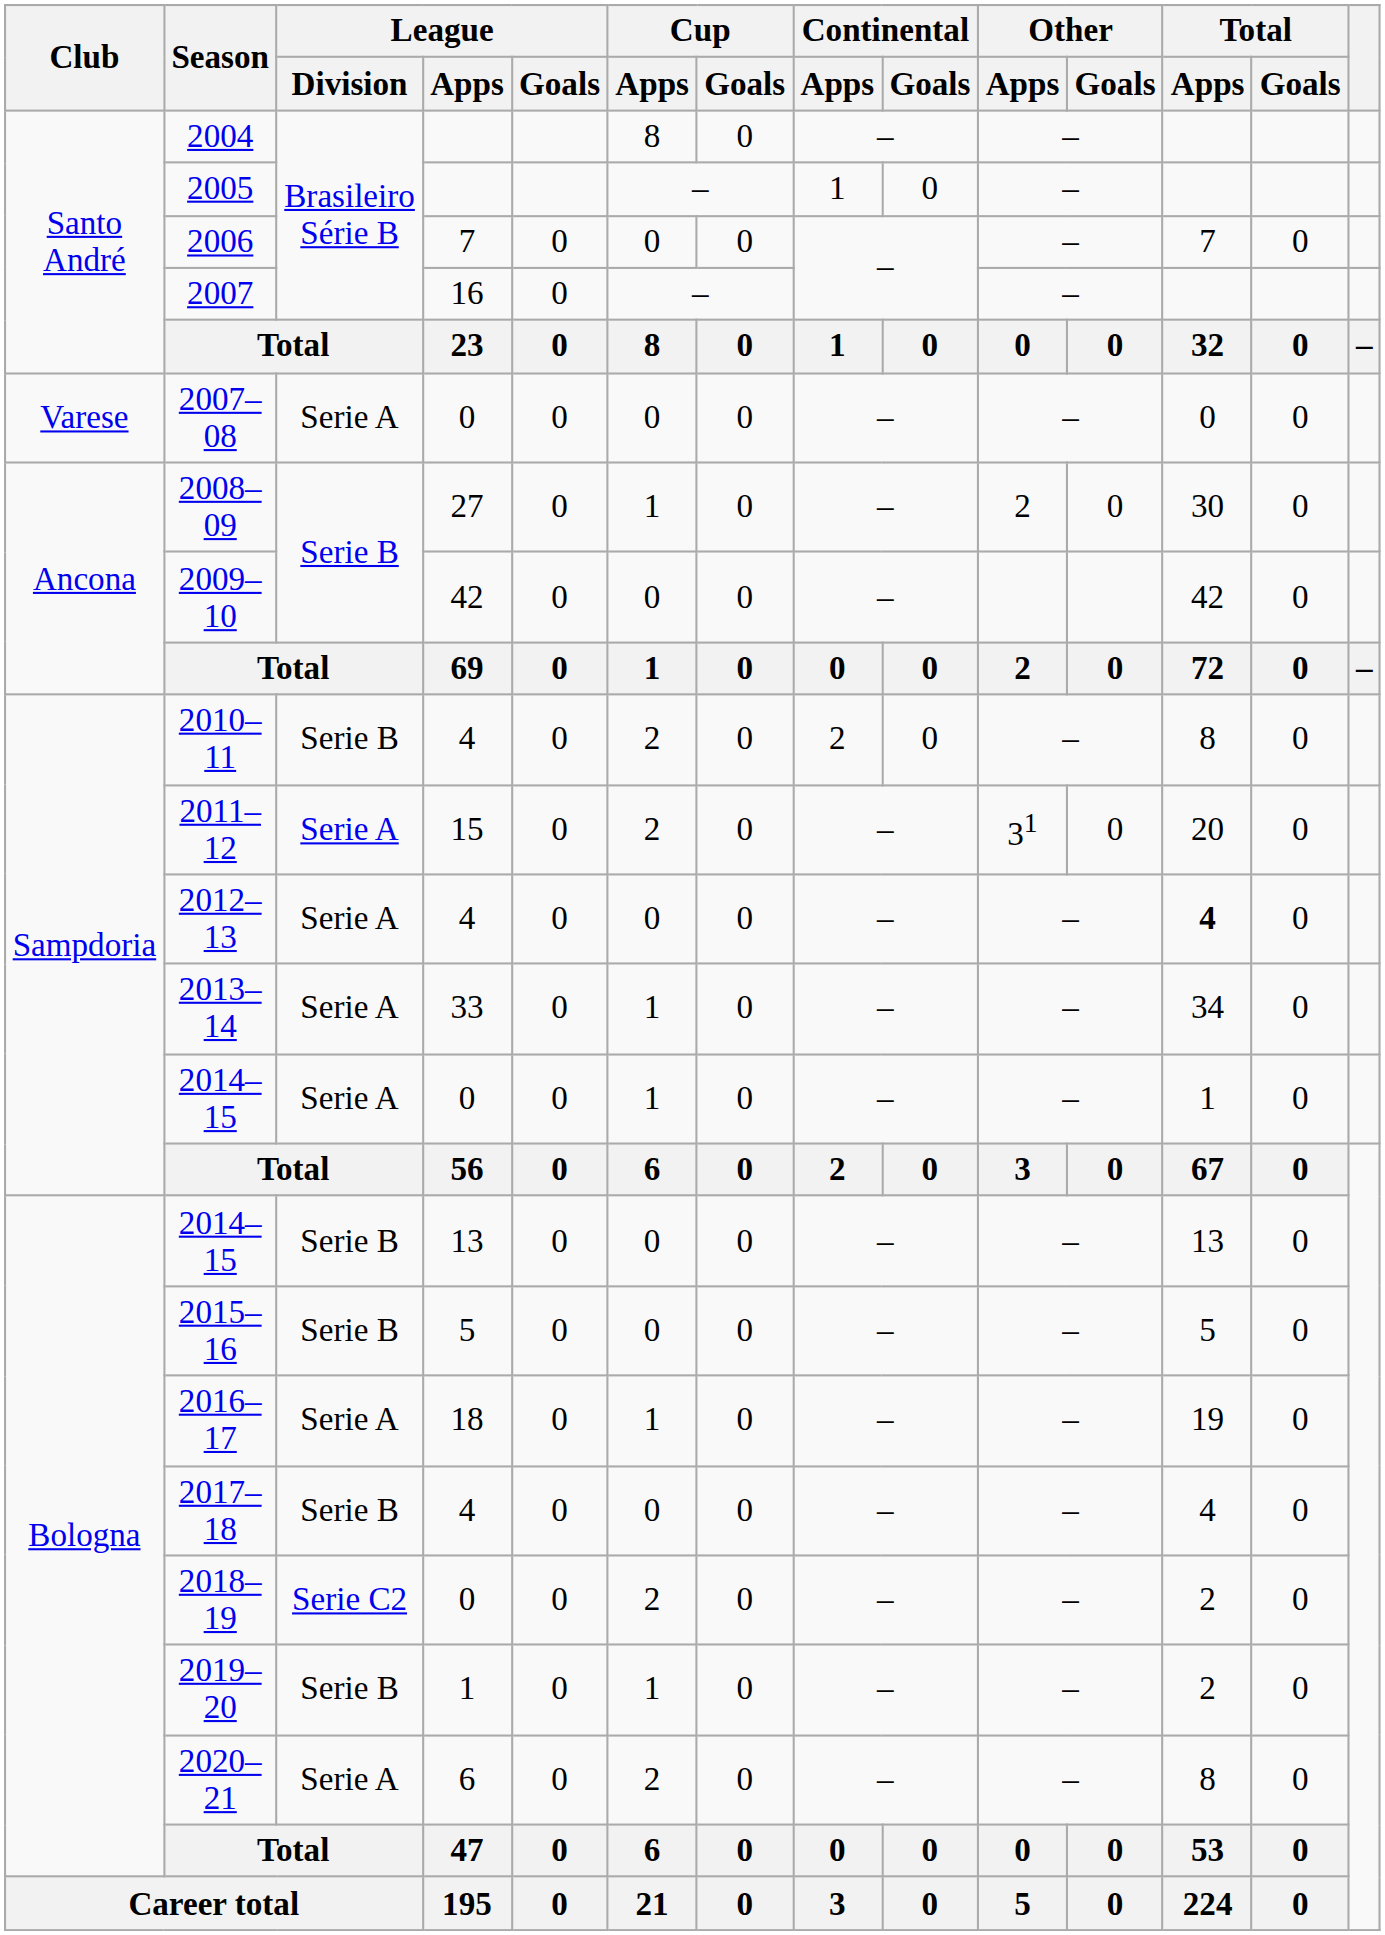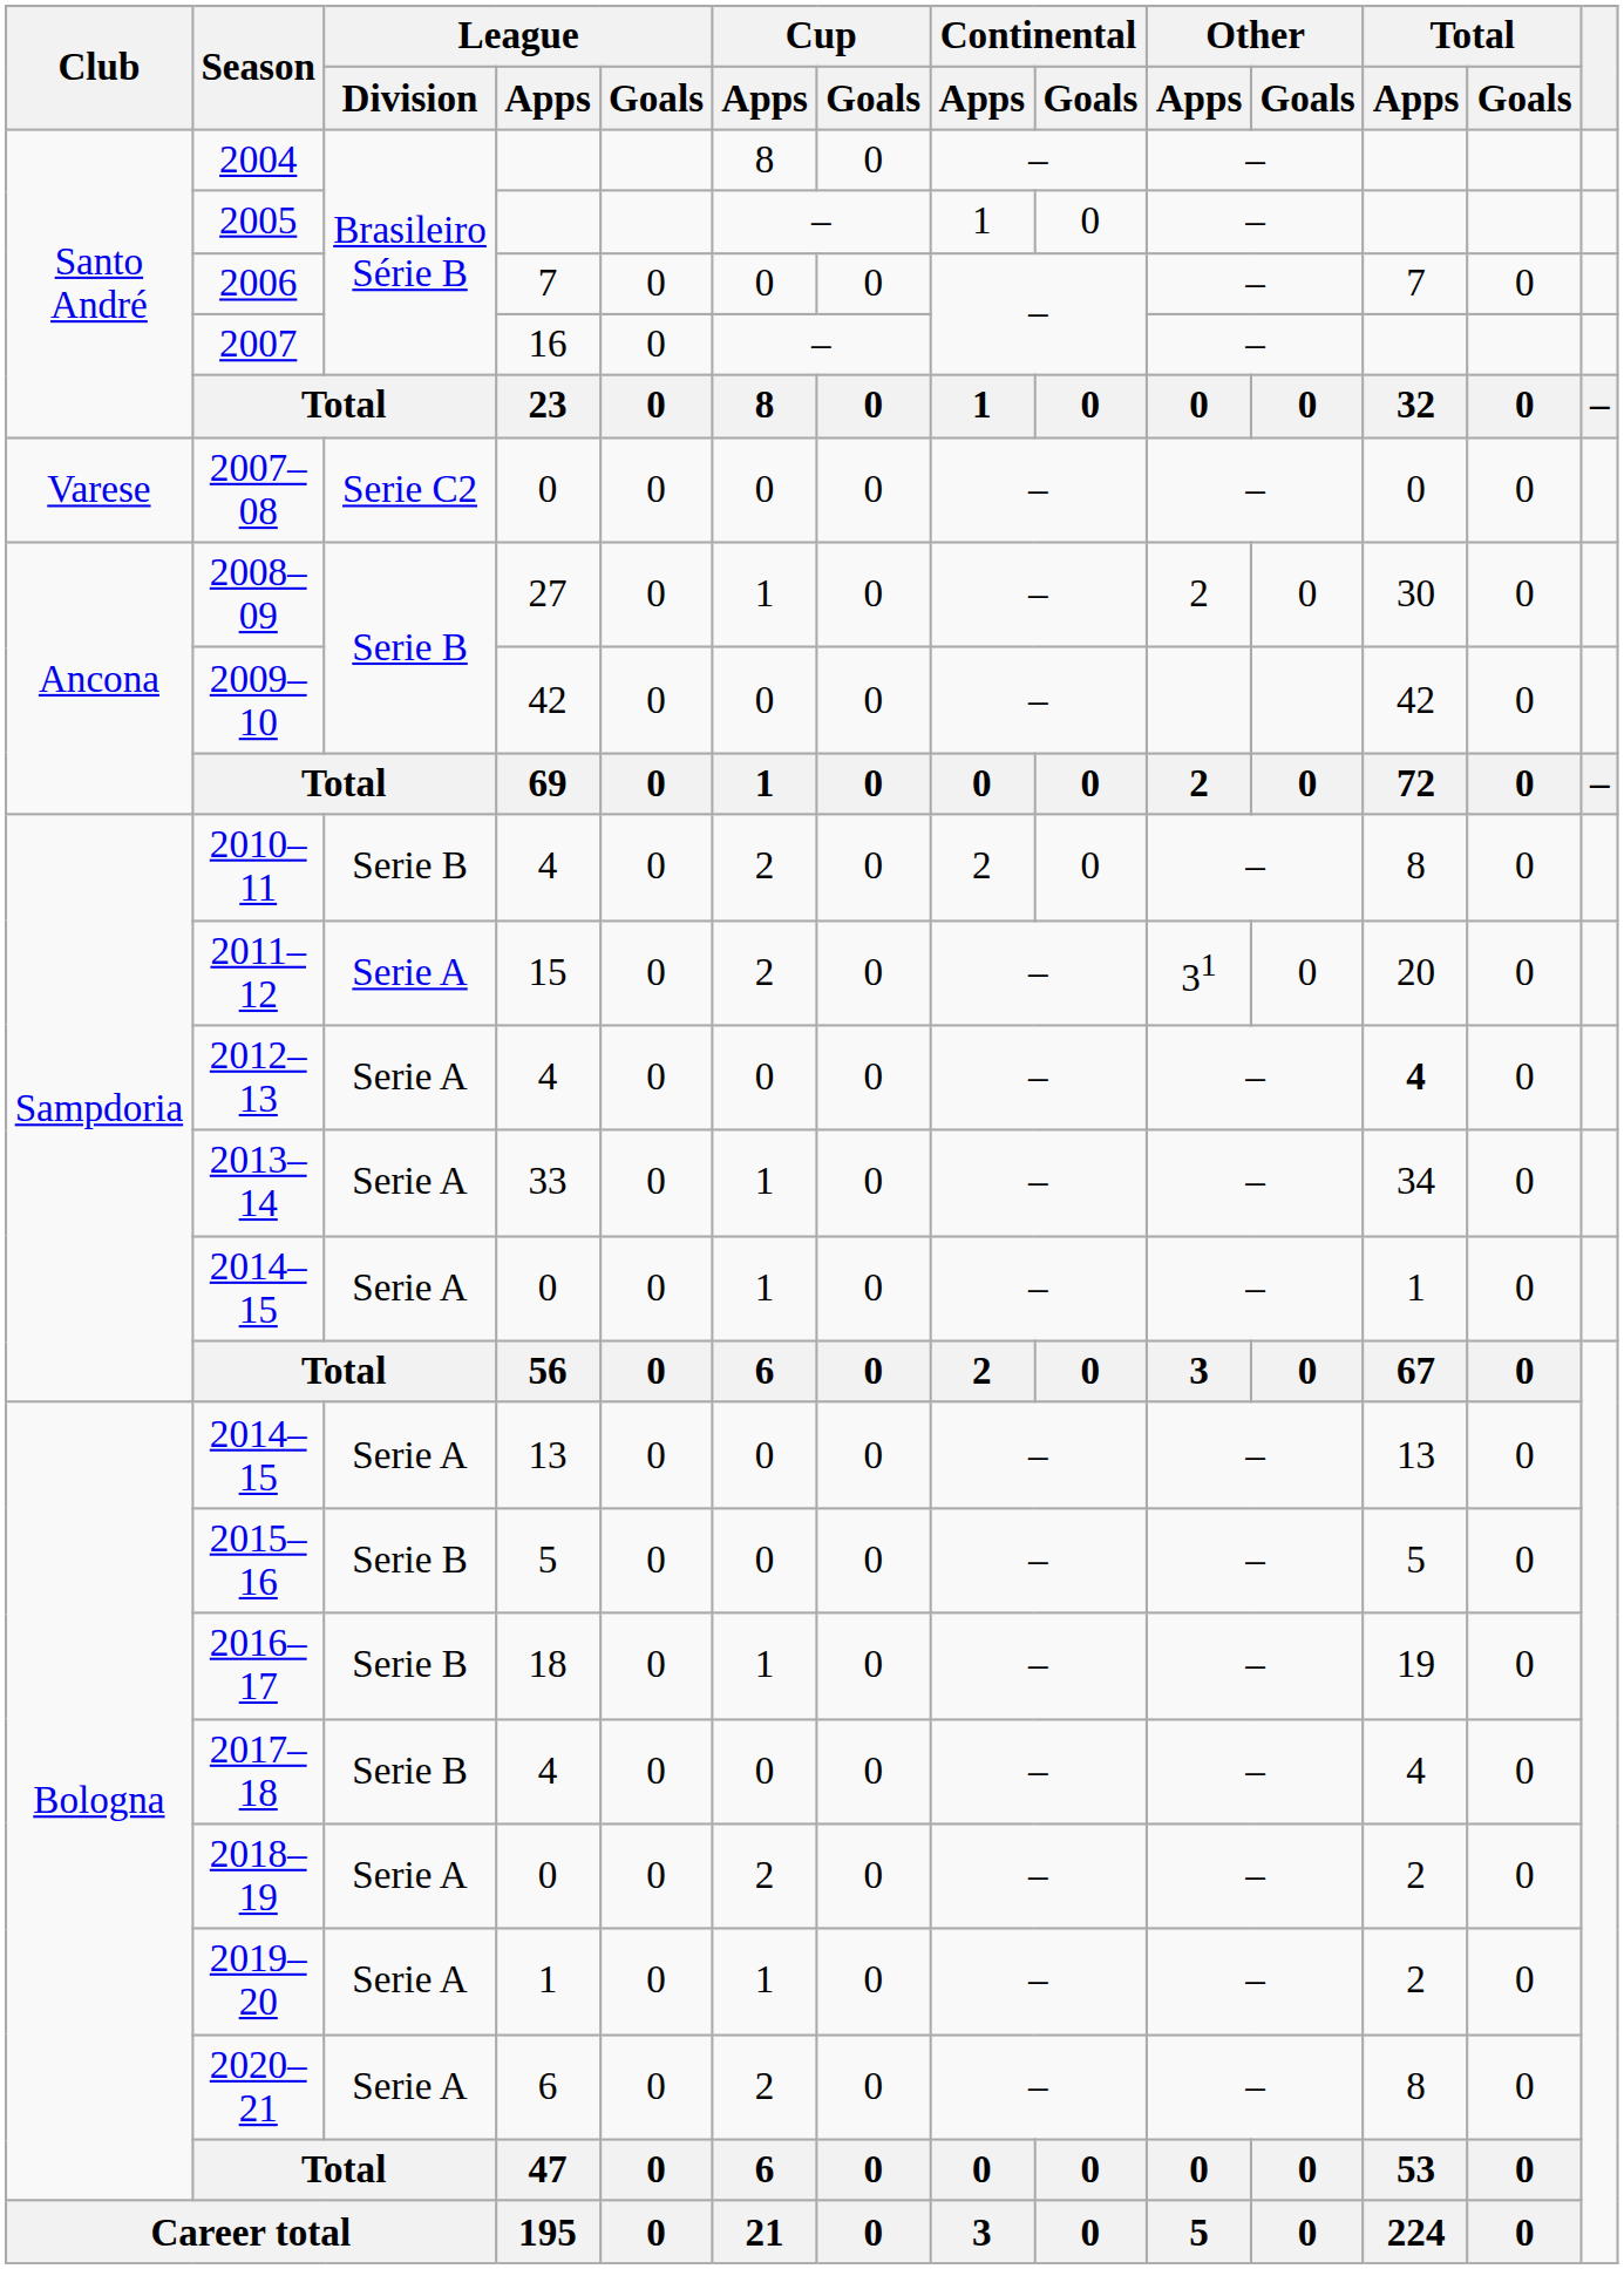 <table class="wikitable" style="text-align:center">
 <tr>
 <th rowspan="2">Club</th>
 <th rowspan="2">Season</th>
 <th colspan="3">League</th>
 <th colspan="2">Cup</th>
 <th colspan="2">Continental</th>
 <th colspan="2">Other</th>
 <th colspan="2">Total</th>
 <th rowspan="2"></th>
 </tr>
 <tr>
 <th>Division</th>
 <th>Apps</th>
 <th>Goals</th>
 <th>Apps</th>
 <th>Goals</th>
 <th>Apps</th>
 <th>Goals</th>
 <th>Apps</th>
 <th>Goals</th>
 <th>Apps</th>
 <th>Goals</th>
 </tr>
 <tr>
 <td rowspan="5"><a href='#'>Santo André</a></td>
 <td><a href='#'>2004</a></td>
 <td rowspan="4"><a href='#'>Brasileiro Série B</a></td>
 <td></td>
 <td></td>
 <td>8</td>
 <td>0</td>
 <td colspan="2">–</td>
 <td colspan="2">–</td>
 <td></td>
 <td></td>
 <td></td>
 </tr>
 <tr>
 <td><a href='#'>2005</a></td>
 <td></td>
 <td></td>
 <td colspan="2">–</td>
 <td>1</td>
 <td>0</td>
 <td colspan="2">–</td>
 <td></td>
 <td></td>
 <td></td>
 </tr>
 <tr>
 <td><a href='#'>2006</a></td>
 <td>7</td>
 <td>0</td>
 <td>0</td>
 <td>0</td>
 <td rowspan="2" colspan="2">–</td>
 <td colspan="2">–</td>
 <td>7</td>
 <td>0</td>
 <td></td>
 </tr>
 <tr>
 <td><a href='#'>2007</a></td>
 <td>16</td>
 <td>0</td>
 <td colspan="2">–</td>
 <td colspan="2">–</td>
 <td></td>
 <td></td>
 <td></td>
 </tr>
 <tr>
 <th colspan="2">Total</th>
 <th>23</th>
 <th>0</th>
 <th>8</th>
 <th>0</th>
 <th>1</th>
 <th>0</th>
 <th>0</th>
 <th>0</th>
 <th>32</th>
 <th>0</th>
 <th>–</th>
 </tr>
 <tr>
 <td><a href='#'>Varese</a></td>
 <td><a href='#'>2007–08</a></td>
-<td>Serie A</td>
+<td><a href='#'>Serie C2</a></td>
 <td>0</td>
 <td>0</td>
 <td>0</td>
 <td>0</td>
 <td colspan="2">–</td>
 <td colspan="2">–</td>
 <td>0</td>
 <td>0</td>
 <td></td>
 </tr>
 <tr>
 <td rowspan="3"><a href='#'>Ancona</a></td>
 <td><a href='#'>2008–09</a></td>
 <td rowspan="2"><a href='#'>Serie B</a></td>
 <td>27</td>
 <td>0</td>
 <td>1</td>
 <td>0</td>
 <td colspan="2">–</td>
 <td>2</td>
 <td>0</td>
 <td>30</td>
 <td>0</td>
 <td></td>
 </tr>
 <tr>
 <td><a href='#'>2009–10</a></td>
 <td>42</td>
 <td>0</td>
 <td>0</td>
 <td>0</td>
 <td colspan="2">–</td>
 <td></td>
 <td></td>
 <td>42</td>
 <td>0</td>
 <td></td>
 </tr>
 <tr>
 <th colspan="2">Total</th>
 <th>69</th>
 <th>0</th>
 <th>1</th>
 <th>0</th>
 <th>0</th>
 <th>0</th>
 <th>2</th>
 <th>0</th>
 <th>72</th>
 <th>0</th>
 <th>–</th>
 </tr>
 <tr>
 <td rowspan="6"><a href='#'>Sampdoria</a></td>
 <td><a href='#'>2010–11</a></td>
 <td>Serie B</td>
 <td>4</td>
 <td>0</td>
 <td>2</td>
 <td>0</td>
 <td>2</td>
 <td>0</td>
 <td colspan="2">–</td>
 <td>8</td>
 <td>0</td>
 <td></td>
 </tr>
 <tr>
 <td><a href='#'>2011–12</a></td>
 <td><a href='#'>Serie A</a></td>
 <td>15</td>
 <td>0</td>
 <td>2</td>
 <td>0</td>
 <td colspan="2">–</td>
 <td>3<sup>1</sup></td>
 <td>0</td>
 <td>20</td>
 <td>0</td>
 <td></td>
 </tr>
 <tr>
 <td><a href='#'>2012–13</a></td>
 <td>Serie A</td>
 <td>4</td>
 <td>0</td>
 <td>0</td>
 <td>0</td>
 <td colspan="2">–</td>
 <td colspan="2">–</td>
 <td><strong>4</strong></td>
 <td>0</td>
 <td></td>
 </tr>
 <tr>
 <td><a href='#'>2013–14</a></td>
 <td>Serie A</td>
 <td>33</td>
 <td>0</td>
 <td>1</td>
 <td>0</td>
 <td colspan="2">–</td>
 <td colspan="2">–</td>
 <td>34</td>
 <td>0</td>
 <td></td>
 </tr>
 <tr>
 <td><a href='#'>2014–15</a></td>
 <td>Serie A</td>
 <td>0</td>
 <td>0</td>
 <td>1</td>
 <td>0</td>
 <td colspan="2">–</td>
 <td colspan="2">–</td>
 <td>1</td>
 <td>0</td>
 <td></td>
 </tr>
 <tr>
 <th colspan="2">Total</th>
 <th>56</th>
 <th>0</th>
 <th>6</th>
 <th>0</th>
 <th>2</th>
 <th>0</th>
 <th>3</th>
 <th>0</th>
 <th>67</th>
 <th>0</th>
 </tr>
 <tr>
 <td rowspan="8"><a href='#'>Bologna</a></td>
 <td><a href='#'>2014–15</a></td>
-<td>Serie B</td>
+<td>Serie A</td>
 <td>13</td>
 <td>0</td>
 <td>0</td>
 <td>0</td>
 <td colspan="2">–</td>
 <td colspan="2">–</td>
 <td>13</td>
 <td>0</td>
 </tr>
 <tr>
 <td><a href='#'>2015–16</a></td>
 <td>Serie B</td>
 <td>5</td>
 <td>0</td>
 <td>0</td>
 <td>0</td>
 <td colspan="2">–</td>
 <td colspan="2">–</td>
 <td>5</td>
 <td>0</td>
 </tr>
 <tr>
 <td><a href='#'>2016–17</a></td>
-<td>Serie A</td>
+<td>Serie B</td>
 <td>18</td>
 <td>0</td>
 <td>1</td>
 <td>0</td>
 <td colspan="2">–</td>
 <td colspan="2">–</td>
 <td>19</td>
 <td>0</td>
 </tr>
 <tr>
 <td><a href='#'>2017–18</a></td>
 <td>Serie B</td>
 <td>4</td>
 <td>0</td>
 <td>0</td>
 <td>0</td>
 <td colspan="2">–</td>
 <td colspan="2">–</td>
 <td>4</td>
 <td>0</td>
 </tr>
 <tr>
 <td><a href='#'>2018–19</a></td>
-<td><a href='#'>Serie C2</a></td>
+<td>Serie A</td>
 <td>0</td>
 <td>0</td>
 <td>2</td>
 <td>0</td>
 <td colspan="2">–</td>
 <td colspan="2">–</td>
 <td>2</td>
 <td>0</td>
 </tr>
 <tr>
 <td><a href='#'>2019–20</a></td>
-<td>Serie B</td>
+<td>Serie A</td>
 <td>1</td>
 <td>0</td>
 <td>1</td>
 <td>0</td>
 <td colspan="2">–</td>
 <td colspan="2">–</td>
 <td>2</td>
 <td>0</td>
 </tr>
 <tr>
 <td><a href='#'>2020–21</a></td>
 <td>Serie A</td>
 <td>6</td>
 <td>0</td>
 <td>2</td>
 <td>0</td>
 <td colspan="2">–</td>
 <td colspan="2">–</td>
 <td>8</td>
 <td>0</td>
 </tr>
 <tr>
 <th colspan="2">Total</th>
 <th>47</th>
 <th>0</th>
 <th>6</th>
 <th>0</th>
 <th>0</th>
 <th>0</th>
 <th>0</th>
 <th>0</th>
 <th>53</th>
 <th>0</th>
 </tr>
 <tr>
 <th colspan="3">Career total</th>
 <th>195</th>
 <th>0</th>
 <th>21</th>
 <th>0</th>
 <th>3</th>
 <th>0</th>
 <th>5</th>
 <th>0</th>
 <th>224</th>
 <th>0</th>
 </tr>
 </table>
